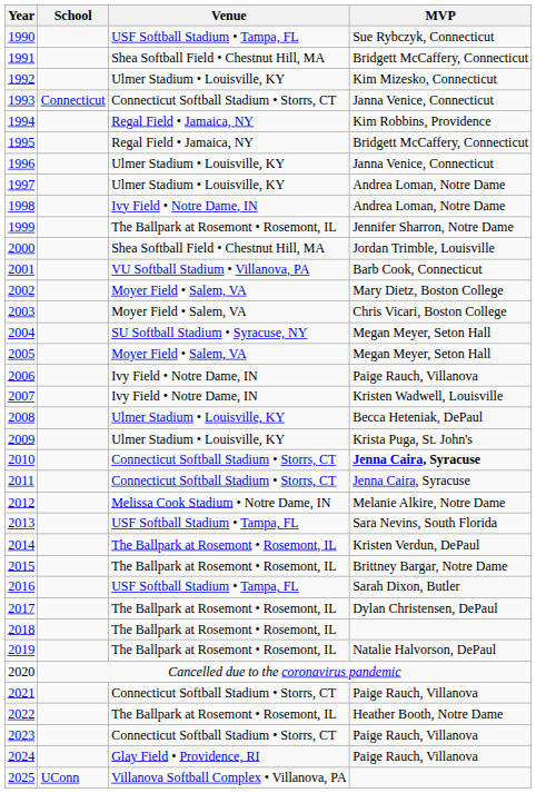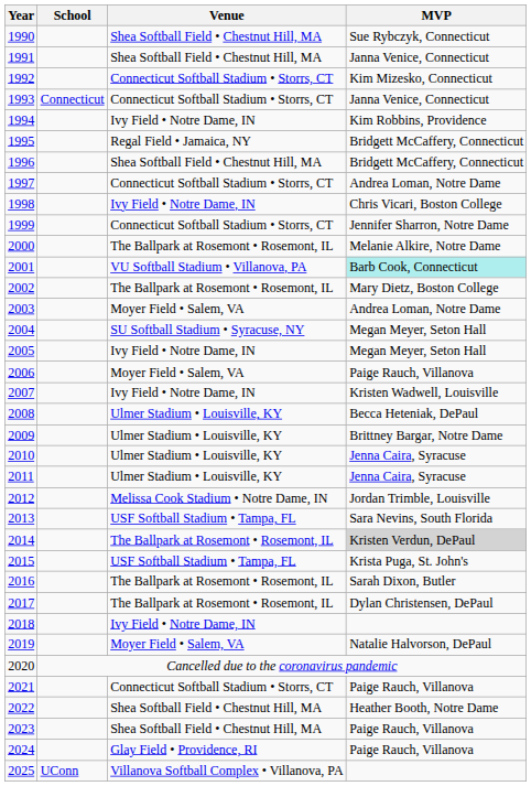 <table class="wikitable">
 <tr>
 <th>Year</th>
 <th>School</th>
 <th>Venue</th>
 <th>MVP</th>
 </tr>
 <tr>
 <td><a href='#'>1990</a></td>
 <td></td>
-<td><a href='#'>USF Softball Stadium</a> • <a href='#'>Tampa, FL</a></td>
+<td><a href='#'>Shea Softball Field</a> • <a href='#'>Chestnut Hill, MA</a></td>
 <td>Sue Rybczyk, Connecticut</td>
 </tr>
 <tr>
 <td><a href='#'>1991</a></td>
 <td></td>
 <td>Shea Softball Field • Chestnut Hill, MA</td>
-<td>Bridgett McCaffery, Connecticut</td>
+<td>Janna Venice, Connecticut</td>
 </tr>
 <tr>
 <td><a href='#'>1992</a></td>
 <td></td>
-<td>Ulmer Stadium • Louisville, KY</td>
+<td><a href='#'>Connecticut Softball Stadium</a> • <a href='#'>Storrs, CT</a></td>
 <td>Kim Mizesko, Connecticut</td>
 </tr>
 <tr>
 <td><a href='#'>1993</a></td>
 <td><a href='#'>Connecticut</a></td>
 <td>Connecticut Softball Stadium • Storrs, CT</td>
 <td>Janna Venice, Connecticut</td>
 </tr>
 <tr>
 <td><a href='#'>1994</a></td>
 <td></td>
-<td><a href='#'>Regal Field</a> • <a href='#'>Jamaica, NY</a></td>
+<td>Ivy Field • Notre Dame, IN</td>
 <td>Kim Robbins, Providence</td>
 </tr>
 <tr>
 <td><a href='#'>1995</a></td>
 <td></td>
 <td>Regal Field • Jamaica, NY</td>
 <td>Bridgett McCaffery, Connecticut</td>
 </tr>
 <tr>
 <td><a href='#'>1996</a></td>
 <td></td>
-<td>Ulmer Stadium • Louisville, KY</td>
-<td>Janna Venice, Connecticut</td>
+<td>Shea Softball Field • Chestnut Hill, MA</td>
+<td>Bridgett McCaffery, Connecticut</td>
 </tr>
 <tr>
 <td><a href='#'>1997</a></td>
 <td></td>
-<td>Ulmer Stadium • Louisville, KY</td>
+<td>Connecticut Softball Stadium • Storrs, CT</td>
 <td>Andrea Loman, Notre Dame</td>
 </tr>
 <tr>
 <td><a href='#'>1998</a></td>
 <td></td>
 <td><a href='#'>Ivy Field</a> • <a href='#'>Notre Dame, IN</a></td>
-<td>Andrea Loman, Notre Dame</td>
+<td>Chris Vicari, Boston College</td>
 </tr>
 <tr>
 <td><a href='#'>1999</a></td>
 <td></td>
-<td>The Ballpark at Rosemont • Rosemont, IL</td>
+<td>Connecticut Softball Stadium • Storrs, CT</td>
 <td>Jennifer Sharron, Notre Dame</td>
 </tr>
 <tr>
 <td><a href='#'>2000</a></td>
 <td></td>
-<td>Shea Softball Field • Chestnut Hill, MA</td>
-<td>Jordan Trimble, Louisville</td>
+<td>The Ballpark at Rosemont • Rosemont, IL</td>
+<td>Melanie Alkire, Notre Dame</td>
 </tr>
 <tr>
 <td><a href='#'>2001</a></td>
 <td></td>
 <td><a href='#'>VU Softball Stadium</a> • <a href='#'>Villanova, PA</a></td>
-<td>Barb Cook, Connecticut</td>
+<td style="background: paleturquoise;">Barb Cook, Connecticut</td>
 </tr>
 <tr>
 <td><a href='#'>2002</a></td>
 <td></td>
-<td><a href='#'>Moyer Field</a> • <a href='#'>Salem, VA</a></td>
+<td>The Ballpark at Rosemont • Rosemont, IL</td>
 <td>Mary Dietz, Boston College</td>
 </tr>
 <tr>
 <td><a href='#'>2003</a></td>
 <td></td>
 <td>Moyer Field • Salem, VA</td>
-<td>Chris Vicari, Boston College</td>
+<td>Andrea Loman, Notre Dame</td>
 </tr>
 <tr>
 <td><a href='#'>2004</a></td>
 <td></td>
 <td><a href='#'>SU Softball Stadium</a> • <a href='#'>Syracuse, NY</a></td>
 <td>Megan Meyer, Seton Hall</td>
 </tr>
 <tr>
 <td><a href='#'>2005</a></td>
 <td></td>
-<td><a href='#'>Moyer Field</a> • <a href='#'>Salem, VA</a></td>
+<td>Ivy Field • Notre Dame, IN</td>
 <td>Megan Meyer, Seton Hall</td>
 </tr>
 <tr>
 <td><a href='#'>2006</a></td>
 <td></td>
-<td>Ivy Field • Notre Dame, IN</td>
+<td>Moyer Field • Salem, VA</td>
 <td>Paige Rauch, Villanova</td>
 </tr>
 <tr>
 <td><a href='#'>2007</a></td>
 <td></td>
 <td>Ivy Field • Notre Dame, IN</td>
 <td>Kristen Wadwell, Louisville</td>
 </tr>
 <tr>
 <td><a href='#'>2008</a></td>
 <td></td>
 <td><a href='#'>Ulmer Stadium</a> • <a href='#'>Louisville, KY</a></td>
 <td>Becca Heteniak, DePaul</td>
 </tr>
 <tr>
 <td><a href='#'>2009</a></td>
 <td></td>
 <td>Ulmer Stadium • Louisville, KY</td>
-<td>Krista Puga, St. John's</td>
+<td>Brittney Bargar, Notre Dame</td>
 </tr>
 <tr>
 <td><a href='#'>2010</a></td>
 <td></td>
-<td><a href='#'>Connecticut Softball Stadium</a> • <a href='#'>Storrs, CT</a></td>
-<td><strong><a href='#'>Jenna Caira</a>, Syracuse</strong></td>
+<td>Ulmer Stadium • Louisville, KY</td>
+<td><a href='#'>Jenna Caira</a>, Syracuse</td>
 </tr>
 <tr>
 <td><a href='#'>2011</a></td>
 <td></td>
-<td><a href='#'>Connecticut Softball Stadium</a> • <a href='#'>Storrs, CT</a></td>
+<td>Ulmer Stadium • Louisville, KY</td>
 <td><a href='#'>Jenna Caira</a>, Syracuse</td>
 </tr>
 <tr>
 <td><a href='#'>2012</a></td>
 <td></td>
 <td><a href='#'>Melissa Cook Stadium</a> • Notre Dame, IN</td>
-<td>Melanie Alkire, Notre Dame</td>
+<td>Jordan Trimble, Louisville</td>
 </tr>
 <tr>
 <td><a href='#'>2013</a></td>
 <td></td>
 <td><a href='#'>USF Softball Stadium</a> • <a href='#'>Tampa, FL</a></td>
 <td>Sara Nevins, South Florida</td>
 </tr>
 <tr>
 <td><a href='#'>2014</a></td>
 <td></td>
 <td><a href='#'>The Ballpark at Rosemont</a> • <a href='#'>Rosemont, IL</a></td>
-<td>Kristen Verdun, DePaul</td>
+<td style="background: lightgrey;">Kristen Verdun, DePaul</td>
 </tr>
 <tr>
 <td><a href='#'>2015</a></td>
 <td></td>
-<td>The Ballpark at Rosemont • Rosemont, IL</td>
-<td>Brittney Bargar, Notre Dame</td>
+<td><a href='#'>USF Softball Stadium</a> • <a href='#'>Tampa, FL</a></td>
+<td>Krista Puga, St. John's</td>
 </tr>
 <tr>
 <td><a href='#'>2016</a></td>
 <td></td>
-<td><a href='#'>USF Softball Stadium</a> • <a href='#'>Tampa, FL</a></td>
+<td>The Ballpark at Rosemont • Rosemont, IL</td>
 <td>Sarah Dixon, Butler</td>
 </tr>
 <tr>
 <td><a href='#'>2017</a></td>
 <td></td>
 <td>The Ballpark at Rosemont • Rosemont, IL</td>
 <td>Dylan Christensen, DePaul</td>
 </tr>
 <tr>
 <td><a href='#'>2018</a></td>
 <td></td>
-<td>The Ballpark at Rosemont • Rosemont, IL</td>
+<td><a href='#'>Ivy Field</a> • <a href='#'>Notre Dame, IN</a></td>
 <td></td>
 </tr>
 <tr>
 <td><a href='#'>2019</a></td>
 <td></td>
-<td>The Ballpark at Rosemont • Rosemont, IL</td>
+<td><a href='#'>Moyer Field</a> • <a href='#'>Salem, VA</a></td>
 <td>Natalie Halvorson, DePaul</td>
 </tr>
 <tr>
 <td>2020</td>
 <td colspan=3 align=center><em>Cancelled due to the <a href='#'>coronavirus pandemic</a></em></td>
 </tr>
 <tr>
 <td><a href='#'>2021</a></td>
 <td></td>
 <td>Connecticut Softball Stadium • Storrs, CT</td>
 <td>Paige Rauch, Villanova</td>
 </tr>
 <tr>
 <td><a href='#'>2022</a></td>
 <td></td>
-<td>The Ballpark at Rosemont • Rosemont, IL</td>
+<td>Shea Softball Field • Chestnut Hill, MA</td>
 <td>Heather Booth, Notre Dame</td>
 </tr>
 <tr>
 <td><a href='#'>2023</a></td>
 <td></td>
-<td>Connecticut Softball Stadium • Storrs, CT</td>
+<td>Shea Softball Field • Chestnut Hill, MA</td>
 <td>Paige Rauch, Villanova</td>
 </tr>
 <tr>
 <td><a href='#'>2024</a></td>
 <td></td>
 <td><a href='#'>Glay Field</a> • <a href='#'>Providence, RI</a></td>
 <td>Paige Rauch, Villanova</td>
 </tr>
 <tr>
 <td><a href='#'>2025</a></td>
 <td><a href='#'>UConn</a></td>
 <td><a href='#'>Villanova Softball Complex</a> • Villanova, PA</td>
 <td></td>
 </tr>
 </table>
